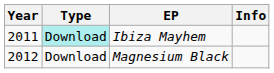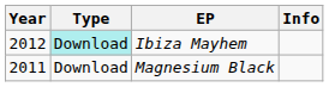 <table class="wikitable">
 <tr>
 <th>Year</th>
 <th>Type</th>
 <th>EP</th>
 <th>Info</th>
 </tr>
 <tr>
-<td>2011</td>
+<td>2012</td>
 <td style="background: paleturquoise;">Download</td>
 <td><em>Ibiza Mayhem</em></td>
 <td></td>
 </tr>
 <tr>
-<td>2012</td>
+<td>2011</td>
 <td>Download</td>
 <td><em>Magnesium Black</em></td>
 </tr>
 </table>
